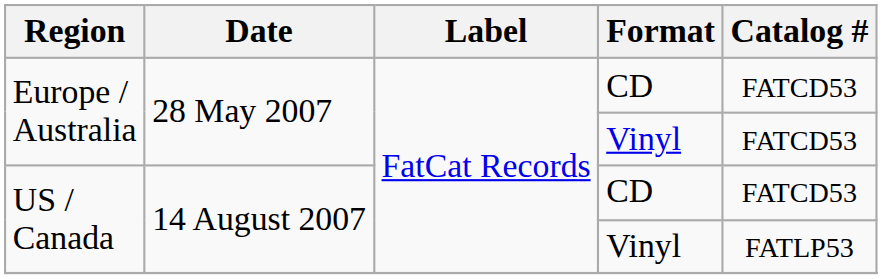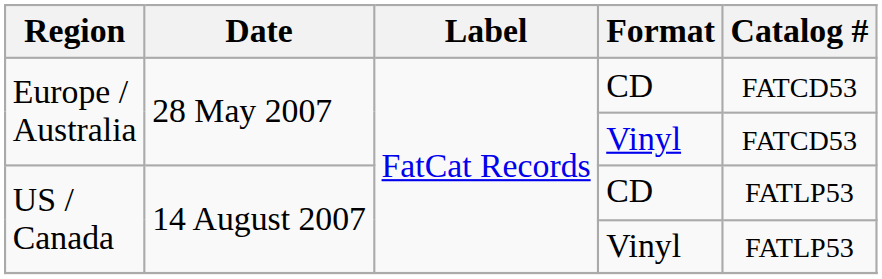 <table class="wikitable">
 <tr>
 <th>Region</th>
 <th>Date</th>
 <th>Label</th>
 <th>Format</th>
 <th>Catalog #</th>
 </tr>
 <tr>
 <td rowspan="2">Europe / <br>Australia</td>
 <td rowspan="2">28 May 2007</td>
 <td rowspan="4"><a href='#'>FatCat Records</a></td>
 <td>CD</td>
 <td align="center"><small>FATCD53</small></td>
 </tr>
 <tr>
 <td><a href='#'>Vinyl</a></td>
 <td align="center"><small>FATCD53</small></td>
 </tr>
 <tr>
 <td rowspan="2">US / <br>Canada</td>
 <td rowspan="2">14 August 2007</td>
 <td>CD</td>
-<td align="center"><small>FATCD53</small></td>
+<td align="center"><small>FATLP53</small></td>
 </tr>
 <tr>
 <td>Vinyl</td>
 <td align="center"><small>FATLP53</small></td>
 </tr>
 <tr>
 </tr>
 </table>
